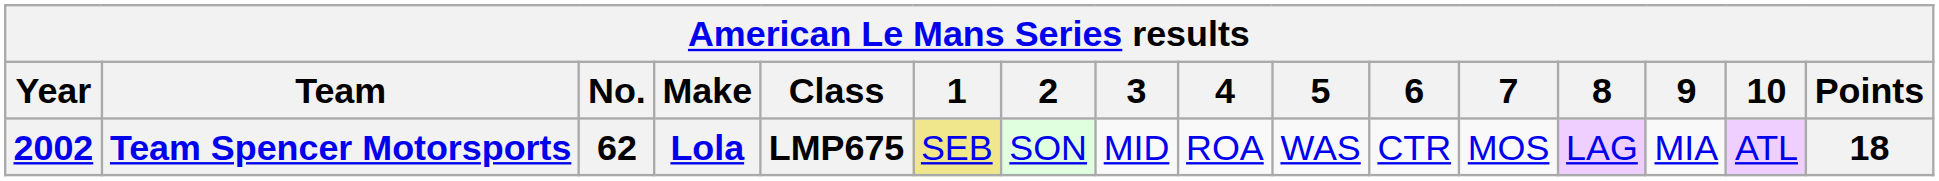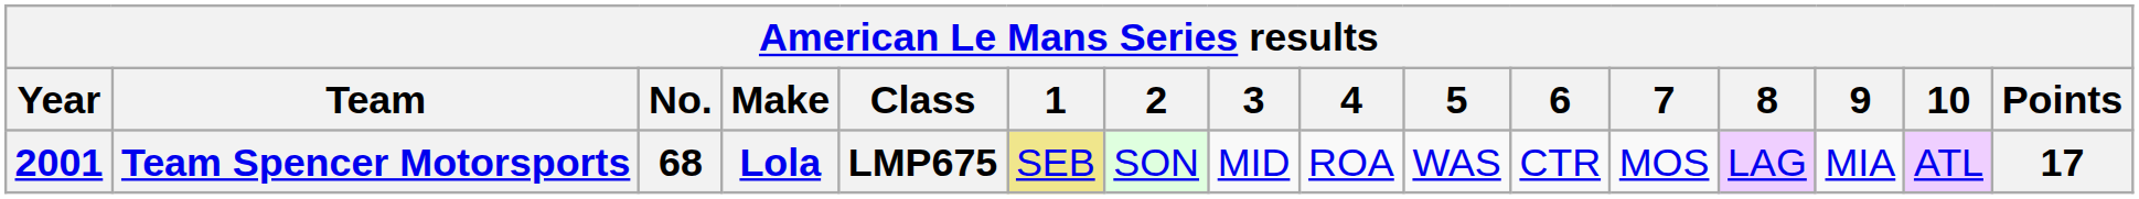 <table class="wikitable" style="text-align:center; font-size:95%">
 <tr>
 <th colspan=45><a href='#'>American Le Mans Series</a> results</th>
 </tr>
 <tr>
 <th>Year</th>
 <th>Team</th>
 <th>No.</th>
 <th>Make</th>
 <th>Class</th>
 <th>1</th>
 <th>2</th>
 <th>3</th>
 <th>4</th>
 <th>5</th>
 <th>6</th>
 <th>7</th>
 <th>8</th>
 <th>9</th>
 <th>10</th>
 <th>Points</th>
 </tr>
 <tr>
-<th><a href='#'>2002</a></th>
+<th><a href='#'>2001</a></th>
 <th><a href='#'>Team Spencer Motorsports</a></th>
-<th>62</th>
+<th>68</th>
 <th><a href='#'>Lola</a></th>
 <th>LMP675</th>
 <td style="background: khaki;"><a href='#'>SEB</a></td>
 <td style="background-color:#DFFFDF"><a href='#'>SON</a> <br></td>
 <td><a href='#'>MID</a></td>
 <td><a href='#'>ROA</a></td>
 <td><a href='#'>WAS</a></td>
 <td><a href='#'>CTR</a></td>
 <td><a href='#'>MOS</a></td>
 <td style="background-color:#EFCFFF"><a href='#'>LAG</a><br></td>
 <td><a href='#'>MIA</a></td>
 <td style="background-color:#EFCFFF"><a href='#'>ATL</a><br></td>
-<th>18</th>
+<th>17</th>
 </tr>
 </table>
